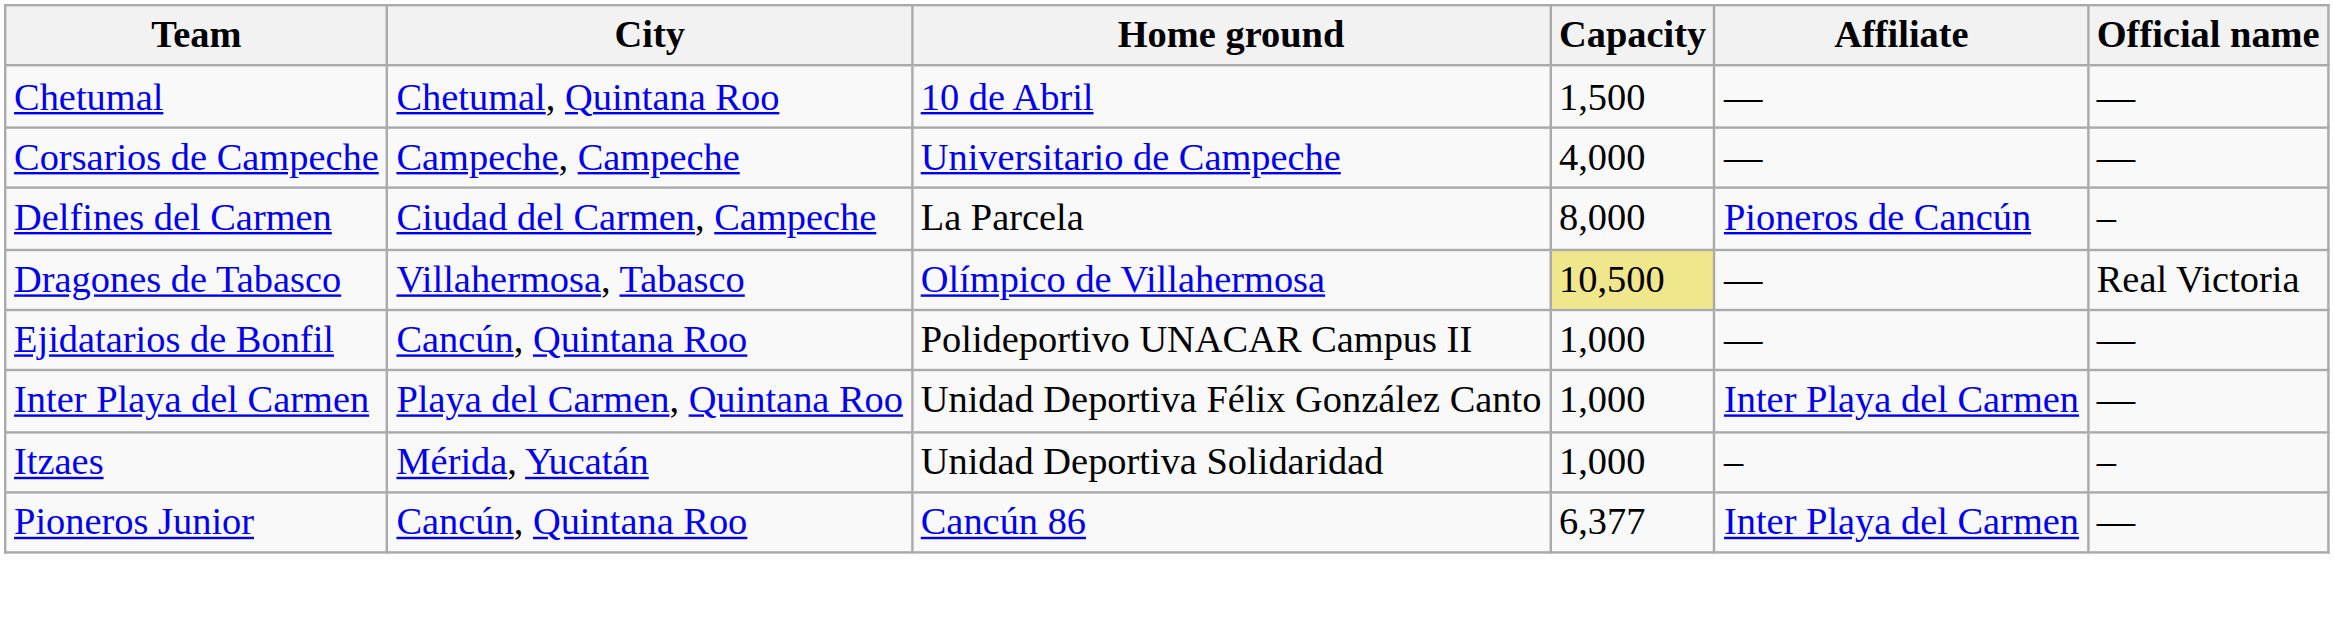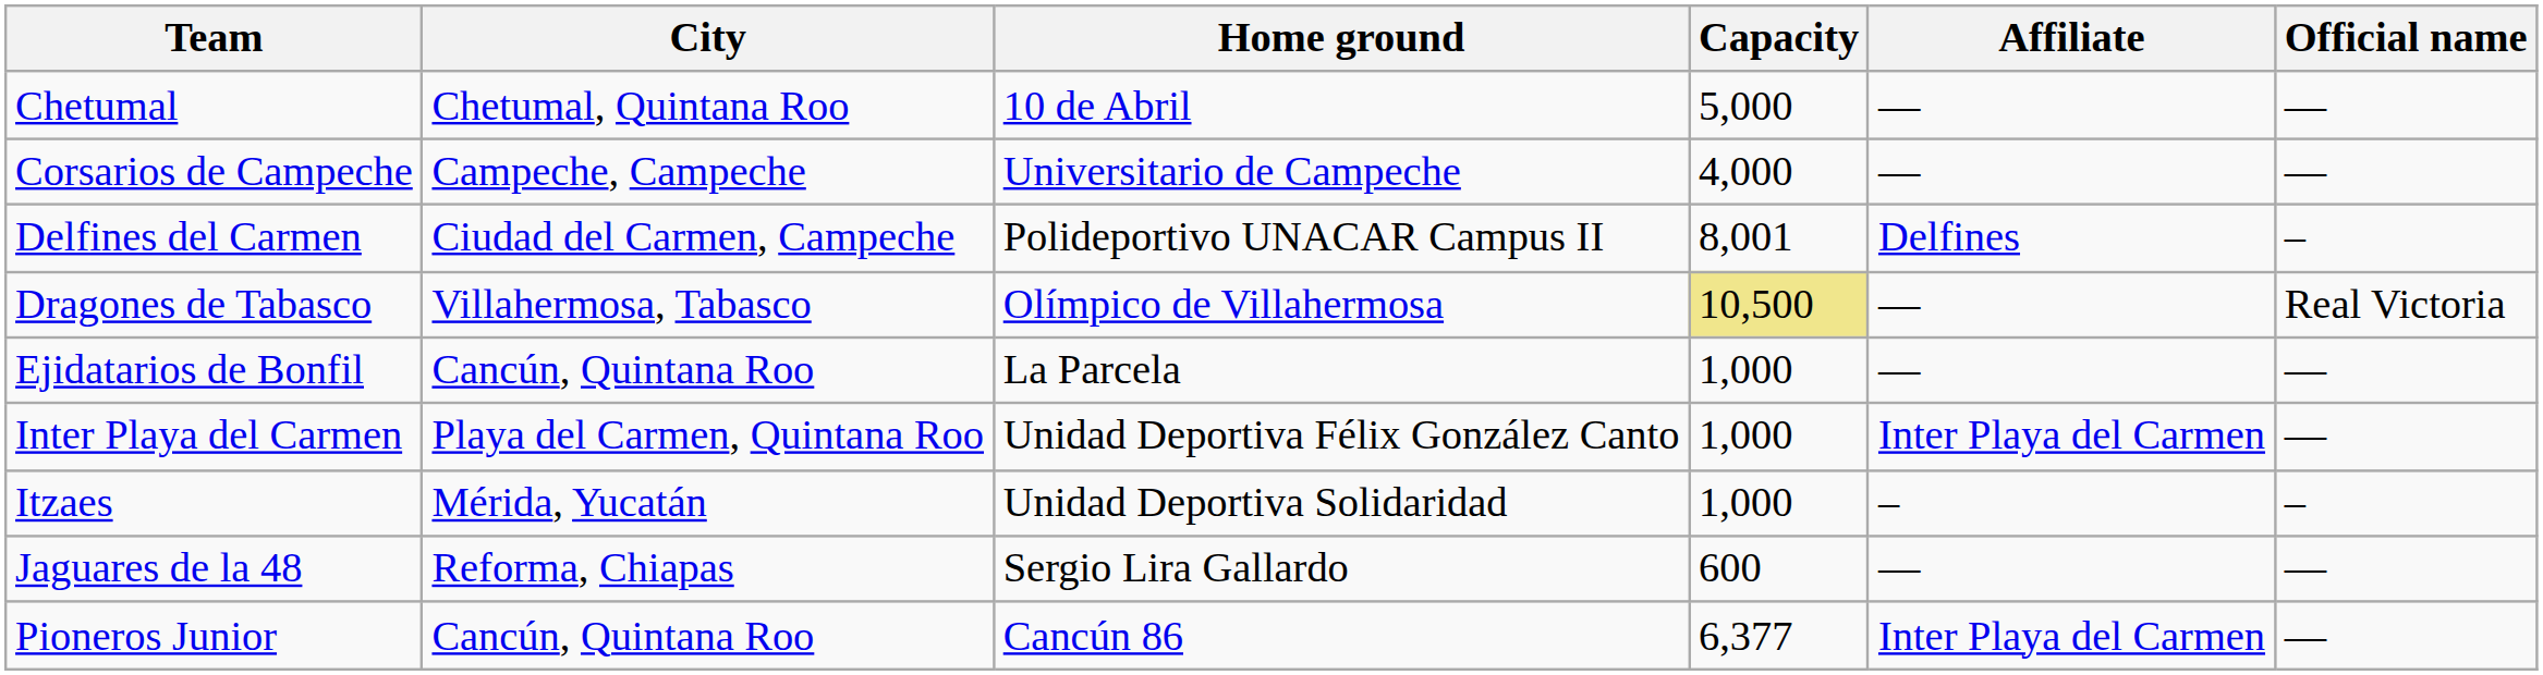 <table class="wikitable sortable">
 <tr>
 <th>Team</th>
 <th>City</th>
 <th>Home ground</th>
 <th>Capacity</th>
 <th>Affiliate</th>
 <th>Official name</th>
 </tr>
 <tr>
 <td><a href='#'>Chetumal</a></td>
 <td><a href='#'>Chetumal</a>, <a href='#'>Quintana Roo</a></td>
 <td><a href='#'>10 de Abril</a></td>
-<td>1,500</td>
+<td>5,000</td>
 <td>—</td>
 <td>—</td>
 </tr>
 <tr>
 <td><a href='#'>Corsarios de Campeche</a></td>
 <td><a href='#'>Campeche</a>, <a href='#'>Campeche</a></td>
 <td><a href='#'>Universitario de Campeche</a></td>
 <td>4,000</td>
 <td>—</td>
 <td>—</td>
 </tr>
 <tr>
 <td><a href='#'>Delfines del Carmen</a></td>
 <td><a href='#'>Ciudad del Carmen</a>, <a href='#'>Campeche</a></td>
-<td>La Parcela</td>
-<td>8,000</td>
-<td><a href='#'>Pioneros de Cancún</a></td>
+<td>Polideportivo UNACAR Campus II</td>
+<td>8,001</td>
+<td><a href='#'>Delfines</a></td>
 <td>–</td>
 </tr>
 <tr>
 <td><a href='#'>Dragones de Tabasco</a></td>
 <td><a href='#'>Villahermosa</a>, <a href='#'>Tabasco</a></td>
 <td><a href='#'>Olímpico de Villahermosa</a></td>
 <td style="background: khaki;">10,500</td>
 <td>—</td>
 <td>Real Victoria</td>
 </tr>
 <tr>
 <td><a href='#'>Ejidatarios de Bonfil</a></td>
 <td><a href='#'>Cancún</a>, <a href='#'>Quintana Roo</a></td>
-<td>Polideportivo UNACAR Campus II</td>
+<td>La Parcela</td>
 <td>1,000</td>
 <td>—</td>
 <td>—</td>
 </tr>
 <tr>
 <td><a href='#'>Inter Playa del Carmen</a></td>
 <td><a href='#'>Playa del Carmen</a>, <a href='#'>Quintana Roo</a></td>
 <td>Unidad Deportiva Félix González Canto</td>
 <td>1,000</td>
 <td><a href='#'>Inter Playa del Carmen</a></td>
 <td>—</td>
 </tr>
 <tr>
 <td><a href='#'>Itzaes</a></td>
 <td><a href='#'>Mérida</a>, <a href='#'>Yucatán</a></td>
 <td>Unidad Deportiva Solidaridad</td>
 <td>1,000</td>
 <td>–</td>
 <td>–</td>
 </tr>
 <tr>
+<td><a href='#'>Jaguares de la 48</a></td>
+<td><a href='#'>Reforma</a>, <a href='#'>Chiapas</a></td>
+<td>Sergio Lira Gallardo</td>
+<td>600</td>
+<td>—</td>
+<td>—</td>
+</tr>
+<tr>
 <td><a href='#'>Pioneros Junior</a></td>
 <td><a href='#'>Cancún</a>, <a href='#'>Quintana Roo</a></td>
 <td><a href='#'>Cancún 86</a></td>
 <td>6,377</td>
 <td><a href='#'>Inter Playa del Carmen</a></td>
 <td>—</td>
 </tr>
 </table>
